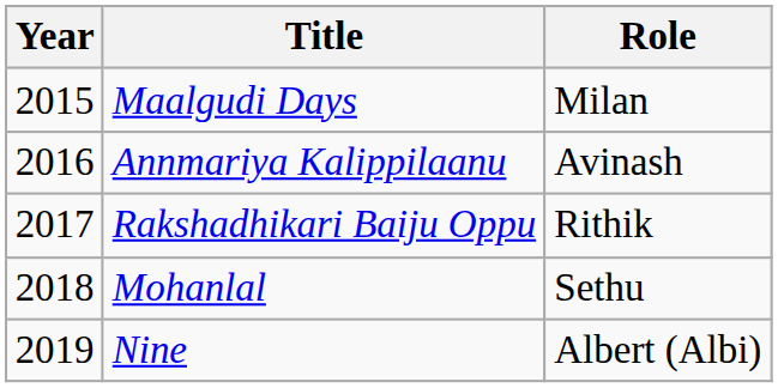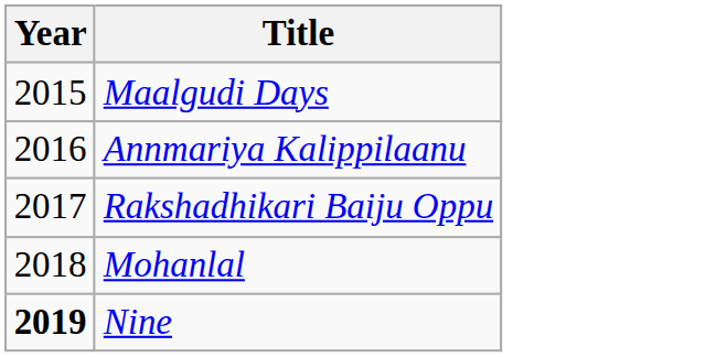 <table class="wikitable sortable">
 <tr>
 <th>Year</th>
 <th>Title</th>
-<th>Role</th>
 </tr>
 <tr>
 <td>2015</td>
 <td><em><a href='#'>Maalgudi Days</a></em></td>
-<td>Milan</td>
 </tr>
 <tr>
 <td>2016</td>
 <td><em><a href='#'>Annmariya Kalippilaanu</a></em></td>
-<td>Avinash</td>
 </tr>
 <tr>
 <td>2017</td>
 <td><em><a href='#'>Rakshadhikari Baiju Oppu</a></em></td>
-<td>Rithik</td>
 </tr>
 <tr>
 <td>2018</td>
 <td><em><a href='#'>Mohanlal</a></em></td>
-<td>Sethu</td>
 </tr>
 <tr>
-<td>2019</td>
+<td><strong>2019</strong></td>
 <td><em> <a href='#'>Nine</a></em></td>
-<td>Albert (Albi)</td>
 </tr>
 </table>
